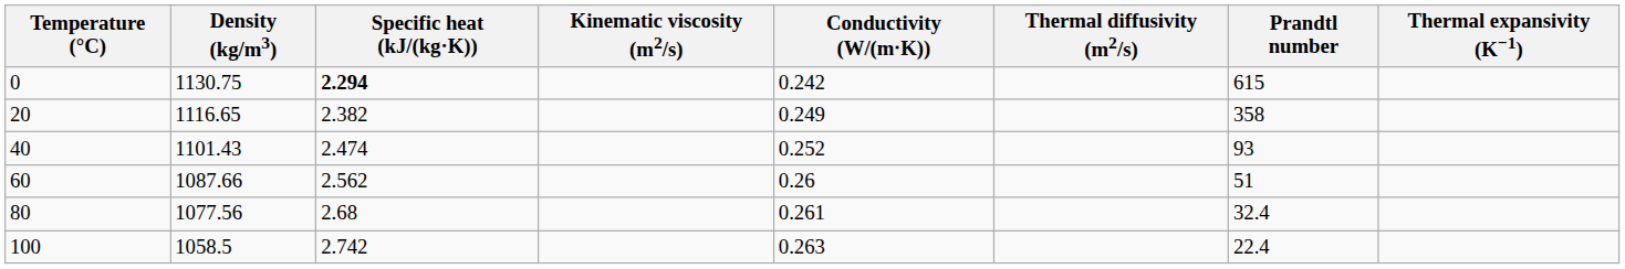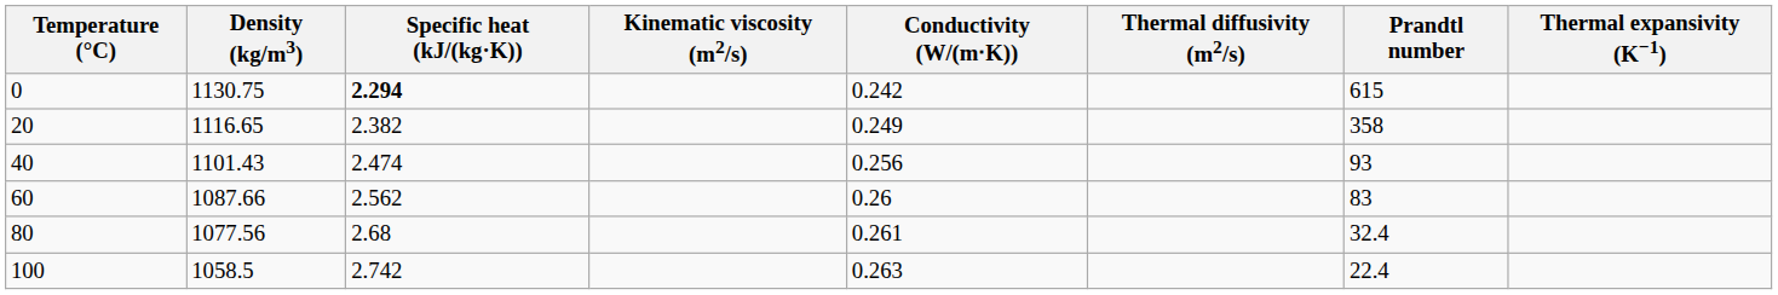 <table class="wikitable mw-collapsible">
 <tr>
 <th>Temperature (°C)</th>
 <th>Density (kg/m<sup>3</sup>)</th>
 <th>Specific heat (kJ/(kg·K))</th>
 <th>Kinematic viscosity (m<sup>2</sup>/s)</th>
 <th>Conductivity (W/(m⋅K))</th>
 <th>Thermal diffusivity (m<sup>2</sup>/s)</th>
 <th>Prandtl number</th>
 <th>Thermal expansivity (K<sup>−1</sup>)</th>
 </tr>
 <tr>
 <td>0</td>
 <td>1130.75</td>
 <td><strong>2.294</strong></td>
 <td></td>
 <td>0.242</td>
 <td></td>
 <td>615</td>
 <td></td>
 </tr>
 <tr>
 <td>20</td>
 <td>1116.65</td>
 <td>2.382</td>
 <td></td>
 <td>0.249</td>
 <td></td>
 <td>358</td>
 <td></td>
 </tr>
 <tr>
 <td>40</td>
 <td>1101.43</td>
 <td>2.474</td>
 <td></td>
-<td>0.252</td>
+<td>0.256</td>
 <td></td>
 <td>93</td>
 <td></td>
 </tr>
 <tr>
 <td>60</td>
 <td>1087.66</td>
 <td>2.562</td>
 <td></td>
 <td>0.26</td>
 <td></td>
-<td>51</td>
+<td>83</td>
 <td></td>
 </tr>
 <tr>
 <td>80</td>
 <td>1077.56</td>
 <td>2.68</td>
 <td></td>
 <td>0.261</td>
 <td></td>
 <td>32.4</td>
 <td></td>
 </tr>
 <tr>
 <td>100</td>
 <td>1058.5</td>
 <td>2.742</td>
 <td></td>
 <td>0.263</td>
 <td></td>
 <td>22.4</td>
 <td></td>
 </tr>
 </table>
